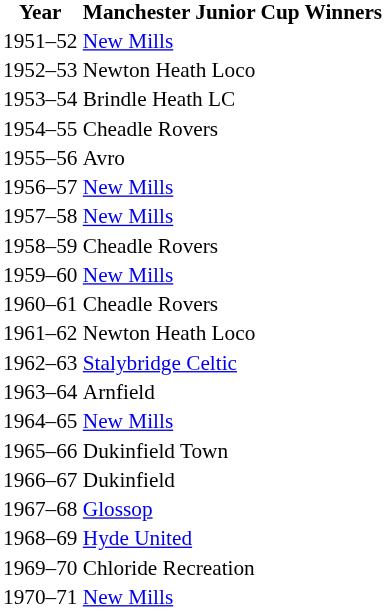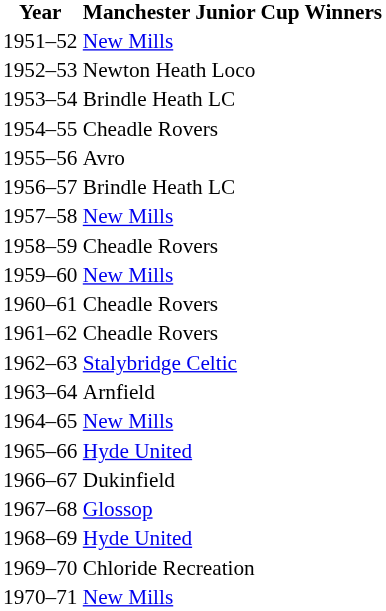 <table>
 <tr>
 <th>Year</th>
 <th>Manchester Junior Cup Winners</th>
 </tr>
 <tr>
 <td>1951–52</td>
 <td><a href='#'>New Mills</a></td>
 </tr>
 <tr>
 <td>1952–53</td>
 <td>Newton Heath Loco</td>
 </tr>
 <tr>
 <td>1953–54</td>
 <td>Brindle Heath LC</td>
 </tr>
 <tr>
 <td>1954–55</td>
 <td>Cheadle Rovers</td>
 </tr>
 <tr>
 <td>1955–56</td>
 <td>Avro</td>
 </tr>
 <tr>
 <td>1956–57</td>
-<td><a href='#'>New Mills</a></td>
+<td>Brindle Heath LC</td>
 </tr>
 <tr>
 <td>1957–58</td>
 <td><a href='#'>New Mills</a></td>
 </tr>
 <tr>
 <td>1958–59</td>
 <td>Cheadle Rovers</td>
 </tr>
 <tr>
 <td>1959–60</td>
 <td><a href='#'>New Mills</a></td>
 </tr>
 <tr>
 <td>1960–61</td>
 <td>Cheadle Rovers</td>
 </tr>
 <tr>
 <td>1961–62</td>
-<td>Newton Heath Loco</td>
+<td>Cheadle Rovers</td>
 </tr>
 <tr>
 <td>1962–63</td>
 <td><a href='#'>Stalybridge Celtic</a></td>
 </tr>
 <tr>
 <td>1963–64</td>
 <td>Arnfield</td>
 </tr>
 <tr>
 <td>1964–65</td>
 <td><a href='#'>New Mills</a></td>
 </tr>
 <tr>
 <td>1965–66</td>
-<td>Dukinfield Town</td>
+<td><a href='#'>Hyde United</a></td>
 </tr>
 <tr>
 <td>1966–67</td>
 <td>Dukinfield</td>
 </tr>
 <tr>
 <td>1967–68</td>
 <td><a href='#'>Glossop</a></td>
 </tr>
 <tr>
 <td>1968–69</td>
 <td><a href='#'>Hyde United</a></td>
 </tr>
 <tr>
 <td>1969–70</td>
 <td>Chloride Recreation</td>
 </tr>
 <tr>
 <td>1970–71</td>
 <td><a href='#'>New Mills</a></td>
 </tr>
 </table>
